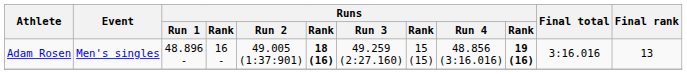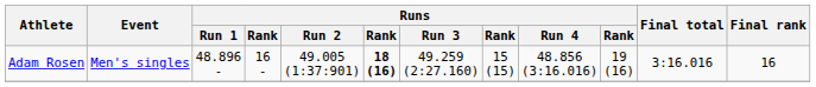 <table class="wikitable" border="1" style="font-size:100%">
 <tr>
 <th rowspan=2>Athlete</th>
 <th rowspan=2>Event</th>
 <th colspan=8>Runs</th>
 <th rowspan=2>Final total</th>
 <th rowspan=2>Final rank</th>
 </tr>
 <tr>
 <th>Run 1</th>
 <th>Rank</th>
 <th>Run 2</th>
 <th>Rank</th>
 <th>Run 3</th>
 <th>Rank</th>
 <th>Run 4</th>
 <th>Rank</th>
 </tr>
 <tr>
 <td><a href='#'>Adam Rosen</a></td>
 <td><a href='#'>Men's singles</a></td>
 <td align=center>48.896 <br> -</td>
 <td align=center>16<br> -</td>
 <td align=center>49.005 <br> (1:37:901)</td>
 <td align=center><strong>18 <br> (16)</strong></td>
 <td align=center>49.259 <br> (2:27.160)</td>
 <td align=center>15 <br> (15)</td>
 <td align=center>48.856 <br> (3:16.016)</td>
-<td align=center><strong>19 <br> (16)</strong></td>
+<td align=center>19 <br> (16)</td>
 <td align=center>3:16.016</td>
-<td align=center>13</td>
+<td align=center>16</td>
 </tr>
 <tr>
 </tr>
 </table>
